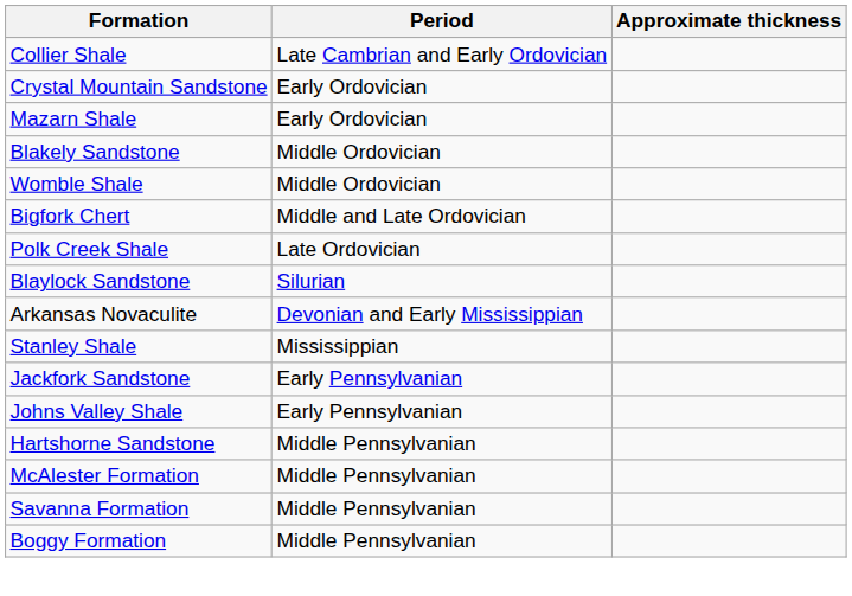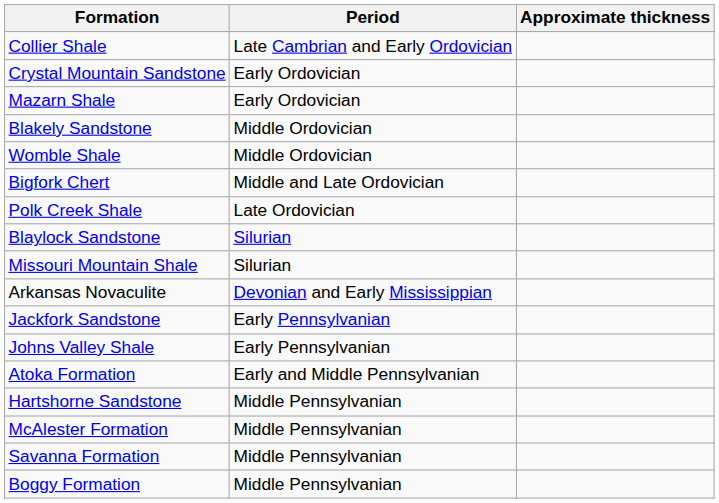 <table class="wikitable sortable">
 <tr>
 <th>Formation</th>
 <th>Period</th>
 <th>Approximate thickness</th>
 </tr>
 <tr>
 <td><a href='#'>Collier Shale</a></td>
 <td>Late <a href='#'>Cambrian</a> and Early <a href='#'>Ordovician</a></td>
 <td></td>
 </tr>
 <tr>
 <td><a href='#'>Crystal Mountain Sandstone</a></td>
 <td>Early Ordovician</td>
 <td></td>
 </tr>
 <tr>
 <td><a href='#'>Mazarn Shale</a></td>
 <td>Early Ordovician</td>
 <td></td>
 </tr>
 <tr>
 <td><a href='#'>Blakely Sandstone</a></td>
 <td>Middle Ordovician</td>
 <td></td>
 </tr>
 <tr>
 <td><a href='#'>Womble Shale</a></td>
 <td>Middle Ordovician</td>
 <td></td>
 </tr>
 <tr>
 <td><a href='#'>Bigfork Chert</a></td>
 <td>Middle and Late Ordovician</td>
 <td></td>
 </tr>
 <tr>
 <td><a href='#'>Polk Creek Shale</a></td>
 <td>Late Ordovician</td>
 <td></td>
 </tr>
 <tr>
 <td><a href='#'>Blaylock Sandstone</a></td>
 <td><a href='#'>Silurian</a></td>
 <td></td>
 </tr>
 <tr>
-<td>Arkansas Novaculite</td>
-<td><a href='#'>Devonian</a> and Early <a href='#'>Mississippian</a></td>
+<td><a href='#'>Missouri Mountain Shale</a></td>
+<td>Silurian</td>
 <td></td>
 </tr>
 <tr>
-<td><a href='#'>Stanley Shale</a></td>
-<td>Mississippian</td>
+<td>Arkansas Novaculite</td>
+<td><a href='#'>Devonian</a> and Early <a href='#'>Mississippian</a></td>
 <td></td>
 </tr>
 <tr>
 <td><a href='#'>Jackfork Sandstone</a></td>
 <td>Early <a href='#'>Pennsylvanian</a></td>
 <td></td>
 </tr>
 <tr>
 <td><a href='#'>Johns Valley Shale</a></td>
 <td>Early Pennsylvanian</td>
+<td></td>
+</tr>
+<tr>
+<td><a href='#'>Atoka Formation</a></td>
+<td>Early and Middle Pennsylvanian</td>
 <td></td>
 </tr>
 <tr>
 <td><a href='#'>Hartshorne Sandstone</a></td>
 <td>Middle Pennsylvanian</td>
 <td></td>
 </tr>
 <tr>
 <td><a href='#'>McAlester Formation</a></td>
 <td>Middle Pennsylvanian</td>
 <td></td>
 </tr>
 <tr>
 <td><a href='#'>Savanna Formation</a></td>
 <td>Middle Pennsylvanian</td>
 <td></td>
 </tr>
 <tr>
 <td><a href='#'>Boggy Formation</a></td>
 <td>Middle Pennsylvanian</td>
 <td></td>
 </tr>
 </table>
